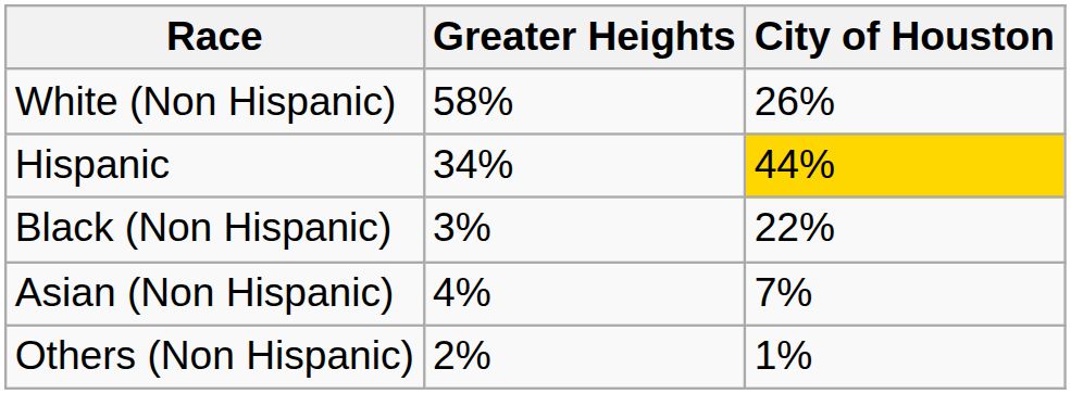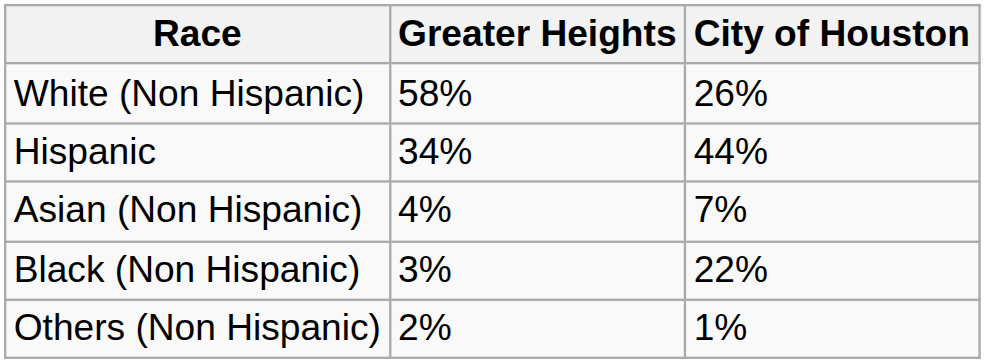 <table class="wikitable">
 <tr>
 <th>Race</th>
 <th>Greater Heights</th>
 <th>City of Houston</th>
 </tr>
 <tr>
 <td>White (Non Hispanic)</td>
 <td>58%</td>
 <td>26%</td>
 </tr>
 <tr>
 <td>Hispanic</td>
 <td>34%</td>
-<td style="background: gold;">44%</td>
+<td>44%</td>
+</tr>
+<tr>
+<td>Asian (Non Hispanic)</td>
+<td>4%</td>
+<td>7%</td>
 </tr>
 <tr>
 <td>Black (Non Hispanic)</td>
 <td>3%</td>
 <td>22%</td>
 </tr>
 <tr>
-<td>Asian (Non Hispanic)</td>
-<td>4%</td>
-<td>7%</td>
-</tr>
-<tr>
 <td>Others (Non Hispanic)</td>
 <td>2%</td>
 <td>1%</td>
 </tr>
 </table>
